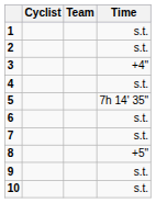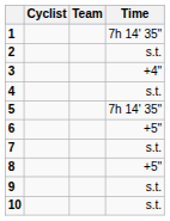 <table class="wikitable">
 <tr style="background:#ccccff;">
 <th></th>
 <th>Cyclist</th>
 <th>Team</th>
 <th>Time</th>
 </tr>
 <tr>
 <td><strong>1</strong></td>
 <td></td>
 <td></td>
-<td align=right>s.t.</td>
+<td align=right>7h 14' 35"</td>
 </tr>
 <tr>
 <td><strong>2</strong></td>
 <td></td>
 <td></td>
 <td align=right>s.t.</td>
 </tr>
 <tr>
 <td><strong>3</strong></td>
 <td></td>
 <td></td>
 <td align=right>+4"</td>
 </tr>
 <tr>
 <td><strong>4</strong></td>
 <td></td>
 <td></td>
 <td align=right>s.t.</td>
 </tr>
 <tr>
 <td><strong>5</strong></td>
 <td></td>
 <td></td>
 <td align=right>7h 14' 35"</td>
 </tr>
 <tr>
 <td><strong>6</strong></td>
 <td></td>
 <td></td>
-<td align=right>s.t.</td>
+<td align=right>+5"</td>
 </tr>
 <tr>
 <td><strong>7</strong></td>
 <td></td>
 <td></td>
 <td align=right>s.t.</td>
 </tr>
 <tr>
 <td><strong>8</strong></td>
 <td></td>
 <td></td>
 <td align=right>+5"</td>
 </tr>
 <tr>
 <td><strong>9</strong></td>
 <td></td>
 <td></td>
 <td align=right>s.t.</td>
 </tr>
 <tr>
 <td><strong>10</strong></td>
 <td></td>
 <td></td>
 <td align=right>s.t.</td>
 </tr>
 </table>
